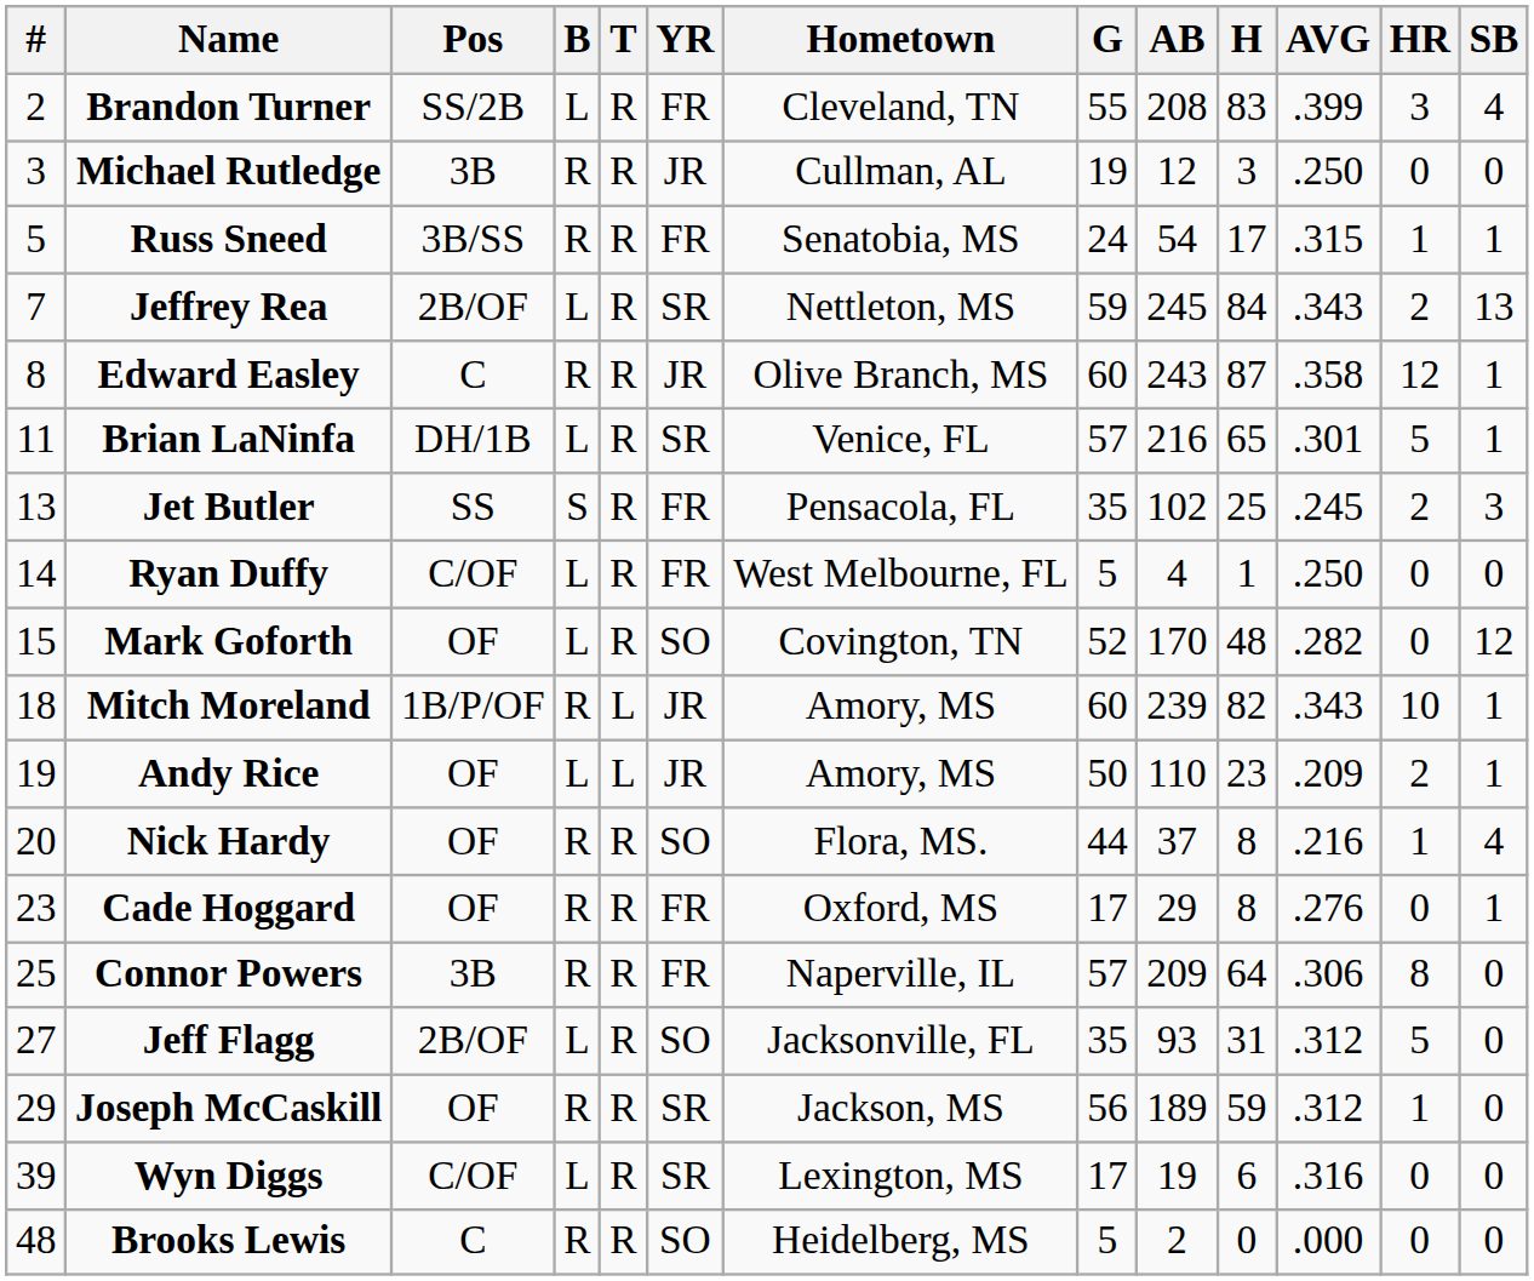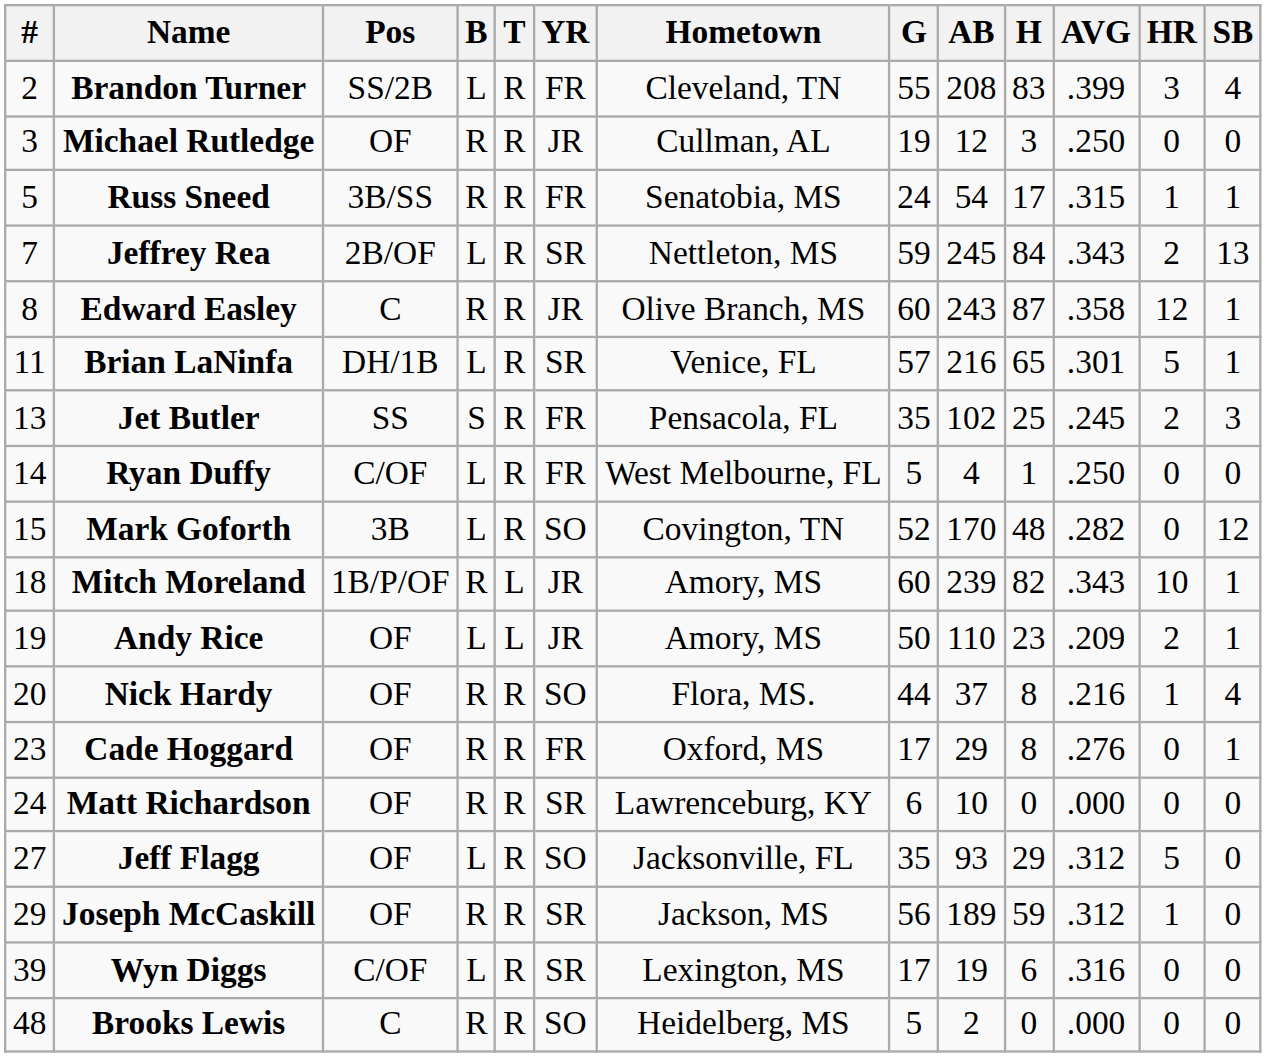 <table class="wikitable sortable" style="text-align:center; font-size:90%;">
 <tr>
 <th>#</th>
 <th>Name</th>
 <th>Pos</th>
 <th>B</th>
 <th>T</th>
 <th>YR</th>
 <th>Hometown</th>
 <th>G</th>
 <th>AB</th>
 <th>H</th>
 <th>AVG</th>
 <th>HR</th>
 <th>SB</th>
 </tr>
 <tr>
 <td>2</td>
 <td><strong>Brandon Turner</strong></td>
 <td>SS/2B</td>
 <td>L</td>
 <td>R</td>
 <td>FR</td>
 <td>Cleveland, TN</td>
 <td>55</td>
 <td>208</td>
 <td>83</td>
 <td>.399</td>
 <td>3</td>
 <td>4</td>
 </tr>
 <tr>
 <td>3</td>
 <td><strong>Michael Rutledge</strong></td>
-<td>3B</td>
+<td>OF</td>
 <td>R</td>
 <td>R</td>
 <td>JR</td>
 <td>Cullman, AL</td>
 <td>19</td>
 <td>12</td>
 <td>3</td>
 <td>.250</td>
 <td>0</td>
 <td>0</td>
 </tr>
 <tr>
 <td>5</td>
 <td><strong>Russ Sneed</strong></td>
 <td>3B/SS</td>
 <td>R</td>
 <td>R</td>
 <td>FR</td>
 <td>Senatobia, MS</td>
 <td>24</td>
 <td>54</td>
 <td>17</td>
 <td>.315</td>
 <td>1</td>
 <td>1</td>
 </tr>
 <tr>
 <td>7</td>
 <td><strong>Jeffrey Rea</strong></td>
 <td>2B/OF</td>
 <td>L</td>
 <td>R</td>
 <td>SR</td>
 <td>Nettleton, MS</td>
 <td>59</td>
 <td>245</td>
 <td>84</td>
 <td>.343</td>
 <td>2</td>
 <td>13</td>
 </tr>
 <tr>
 <td>8</td>
 <td><strong>Edward Easley</strong></td>
 <td>C</td>
 <td>R</td>
 <td>R</td>
 <td>JR</td>
 <td>Olive Branch, MS</td>
 <td>60</td>
 <td>243</td>
 <td>87</td>
 <td>.358</td>
 <td>12</td>
 <td>1</td>
 </tr>
 <tr>
 <td>11</td>
 <td><strong>Brian LaNinfa</strong></td>
 <td>DH/1B</td>
 <td>L</td>
 <td>R</td>
 <td>SR</td>
 <td>Venice, FL</td>
 <td>57</td>
 <td>216</td>
 <td>65</td>
 <td>.301</td>
 <td>5</td>
 <td>1</td>
 </tr>
 <tr>
 <td>13</td>
 <td><strong>Jet Butler</strong></td>
 <td>SS</td>
 <td>S</td>
 <td>R</td>
 <td>FR</td>
 <td>Pensacola, FL</td>
 <td>35</td>
 <td>102</td>
 <td>25</td>
 <td>.245</td>
 <td>2</td>
 <td>3</td>
 </tr>
 <tr>
 <td>14</td>
 <td><strong>Ryan Duffy</strong></td>
 <td>C/OF</td>
 <td>L</td>
 <td>R</td>
 <td>FR</td>
 <td>West Melbourne, FL</td>
 <td>5</td>
 <td>4</td>
 <td>1</td>
 <td>.250</td>
 <td>0</td>
 <td>0</td>
 </tr>
 <tr>
 <td>15</td>
 <td><strong>Mark Goforth</strong></td>
-<td>OF</td>
+<td>3B</td>
 <td>L</td>
 <td>R</td>
 <td>SO</td>
 <td>Covington, TN</td>
 <td>52</td>
 <td>170</td>
 <td>48</td>
 <td>.282</td>
 <td>0</td>
 <td>12</td>
 </tr>
 <tr>
 <td>18</td>
 <td><strong>Mitch Moreland</strong></td>
 <td>1B/P/OF</td>
 <td>R</td>
 <td>L</td>
 <td>JR</td>
 <td>Amory, MS</td>
 <td>60</td>
 <td>239</td>
 <td>82</td>
 <td>.343</td>
 <td>10</td>
 <td>1</td>
 </tr>
 <tr>
 <td>19</td>
 <td><strong>Andy Rice</strong></td>
 <td>OF</td>
 <td>L</td>
 <td>L</td>
 <td>JR</td>
 <td>Amory, MS</td>
 <td>50</td>
 <td>110</td>
 <td>23</td>
 <td>.209</td>
 <td>2</td>
 <td>1</td>
 </tr>
 <tr>
 <td>20</td>
 <td><strong>Nick Hardy</strong></td>
 <td>OF</td>
 <td>R</td>
 <td>R</td>
 <td>SO</td>
 <td>Flora, MS.</td>
 <td>44</td>
 <td>37</td>
 <td>8</td>
 <td>.216</td>
 <td>1</td>
 <td>4</td>
 </tr>
 <tr>
 <td>23</td>
 <td><strong>Cade Hoggard</strong></td>
 <td>OF</td>
 <td>R</td>
 <td>R</td>
 <td>FR</td>
 <td>Oxford, MS</td>
 <td>17</td>
 <td>29</td>
 <td>8</td>
 <td>.276</td>
 <td>0</td>
 <td>1</td>
 </tr>
 <tr>
-<td>25</td>
-<td><strong>Connor Powers</strong></td>
-<td>3B</td>
+<td>24</td>
+<td><strong>Matt Richardson</strong></td>
+<td>OF</td>
 <td>R</td>
 <td>R</td>
-<td>FR</td>
-<td>Naperville, IL</td>
-<td>57</td>
-<td>209</td>
-<td>64</td>
-<td>.306</td>
-<td>8</td>
+<td>SR</td>
+<td>Lawrenceburg, KY</td>
+<td>6</td>
+<td>10</td>
+<td>0</td>
+<td>.000</td>
+<td>0</td>
 <td>0</td>
 </tr>
 <tr>
 <td>27</td>
 <td><strong>Jeff Flagg</strong></td>
-<td>2B/OF</td>
+<td>OF</td>
 <td>L</td>
 <td>R</td>
 <td>SO</td>
 <td>Jacksonville, FL</td>
 <td>35</td>
 <td>93</td>
-<td>31</td>
+<td>29</td>
 <td>.312</td>
 <td>5</td>
 <td>0</td>
 </tr>
 <tr>
 <td>29</td>
 <td><strong>Joseph McCaskill</strong></td>
 <td>OF</td>
 <td>R</td>
 <td>R</td>
 <td>SR</td>
 <td>Jackson, MS</td>
 <td>56</td>
 <td>189</td>
 <td>59</td>
 <td>.312</td>
 <td>1</td>
 <td>0</td>
 </tr>
 <tr>
 <td>39</td>
 <td><strong>Wyn Diggs</strong></td>
 <td>C/OF</td>
 <td>L</td>
 <td>R</td>
 <td>SR</td>
 <td>Lexington, MS</td>
 <td>17</td>
 <td>19</td>
 <td>6</td>
 <td>.316</td>
 <td>0</td>
 <td>0</td>
 </tr>
 <tr>
 <td>48</td>
 <td><strong>Brooks Lewis</strong></td>
 <td>C</td>
 <td>R</td>
 <td>R</td>
 <td>SO</td>
 <td>Heidelberg, MS</td>
 <td>5</td>
 <td>2</td>
 <td>0</td>
 <td>.000</td>
 <td>0</td>
 <td>0</td>
 </tr>
 </table>
